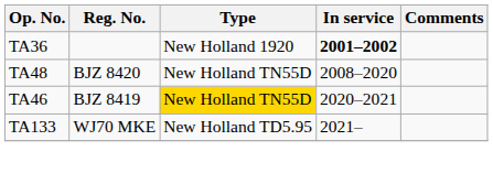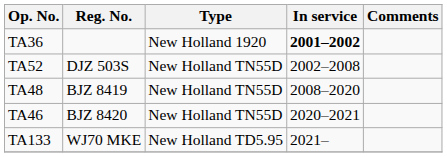 <table class="wikitable">
 <tr>
 <th>Op. No.</th>
 <th>Reg. No.</th>
 <th>Type</th>
 <th>In service</th>
 <th>Comments</th>
 </tr>
 <tr>
 <td>TA36</td>
 <td></td>
 <td>New Holland 1920</td>
 <td><strong>2001–2002</strong></td>
 <td></td>
 </tr>
 <tr>
+<td>TA52</td>
+<td>DJZ 503S</td>
+<td>New Holland TN55D</td>
+<td>2002–2008</td>
+<td></td>
+</tr>
+<tr>
 <td>TA48</td>
-<td>BJZ 8420</td>
+<td>BJZ 8419</td>
 <td>New Holland TN55D</td>
 <td>2008–2020</td>
 <td></td>
 </tr>
 <tr>
 <td>TA46</td>
-<td>BJZ 8419</td>
-<td style="background: gold;">New Holland TN55D</td>
+<td>BJZ 8420</td>
+<td>New Holland TN55D</td>
 <td>2020–2021</td>
 <td></td>
 </tr>
 <tr>
 <td>TA133</td>
 <td>WJ70 MKE</td>
 <td>New Holland TD5.95</td>
 <td>2021–</td>
 <td></td>
 </tr>
 <tr>
 </tr>
 </table>
